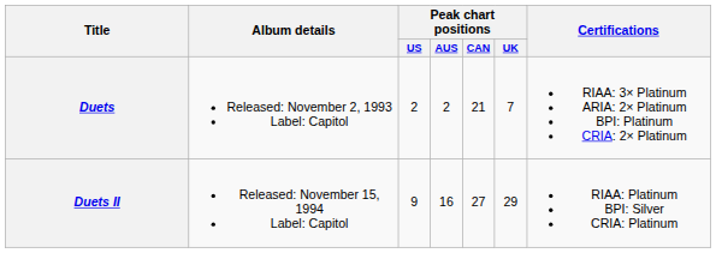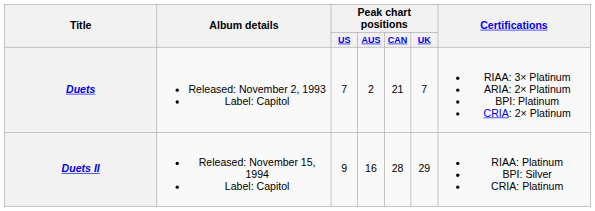 <table class="wikitable plainrowheaders" style="text-align:center">
 <tr>
 <th scope="col" rowspan="2" style="width:14em;">Title</th>
 <th scope="col" rowspan="2" style="width:16em;">Album details</th>
 <th scope="col" colspan="4">Peak chart positions</th>
 <th scope="col" rowspan="2" style="width:14em;"><a href='#'>Certifications</a><br></th>
 </tr>
 <tr>
 <th style="width:2.5em; font-size:85%"><a href='#'>US</a><br></th>
 <th style="width:2.5em; font-size:85%"><a href='#'>AUS</a><br></th>
 <th style="width:2.5em; font-size:85%"><a href='#'>CAN</a><br></th>
 <th style="width:2.5em; font-size:85%"><a href='#'>UK</a><br></th>
 </tr>
 <tr>
 <th scope="row"><em><a href='#'>Duets</a></em></th>
 <td><br><ul><li>Released: November 2, 1993</li><li>Label: Capitol</li></ul></td>
-<td>2</td>
+<td>7</td>
 <td>2</td>
 <td>21</td>
 <td>7</td>
 <td><br><ul><li>RIAA: 3× Platinum</li><li>ARIA: 2× Platinum </li><li>BPI: Platinum</li><li><a href='#'>CRIA</a>: 2× Platinum</li></ul></td>
 </tr>
 <tr>
 <th scope="row"><em><a href='#'>Duets II</a></em></th>
 <td><br><ul><li>Released: November 15, 1994</li><li>Label: Capitol</li></ul></td>
 <td>9</td>
 <td>16</td>
-<td>27</td>
+<td>28</td>
 <td>29</td>
 <td><br><ul><li>RIAA: Platinum</li><li>BPI: Silver</li><li>CRIA: Platinum</li></ul></td>
 </tr>
 </table>
